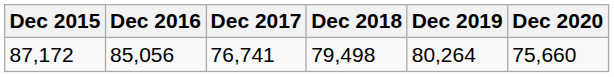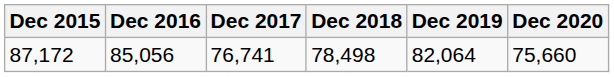 <table class="wikitable">
 <tr>
 <th>Dec 2015</th>
 <th>Dec 2016</th>
 <th>Dec 2017</th>
 <th>Dec 2018</th>
 <th>Dec 2019</th>
 <th>Dec 2020</th>
 </tr>
 <tr>
 <td>87,172</td>
 <td>85,056</td>
 <td>76,741</td>
-<td>79,498</td>
-<td>80,264</td>
+<td>78,498</td>
+<td>82,064</td>
 <td>75,660</td>
 </tr>
 </table>
